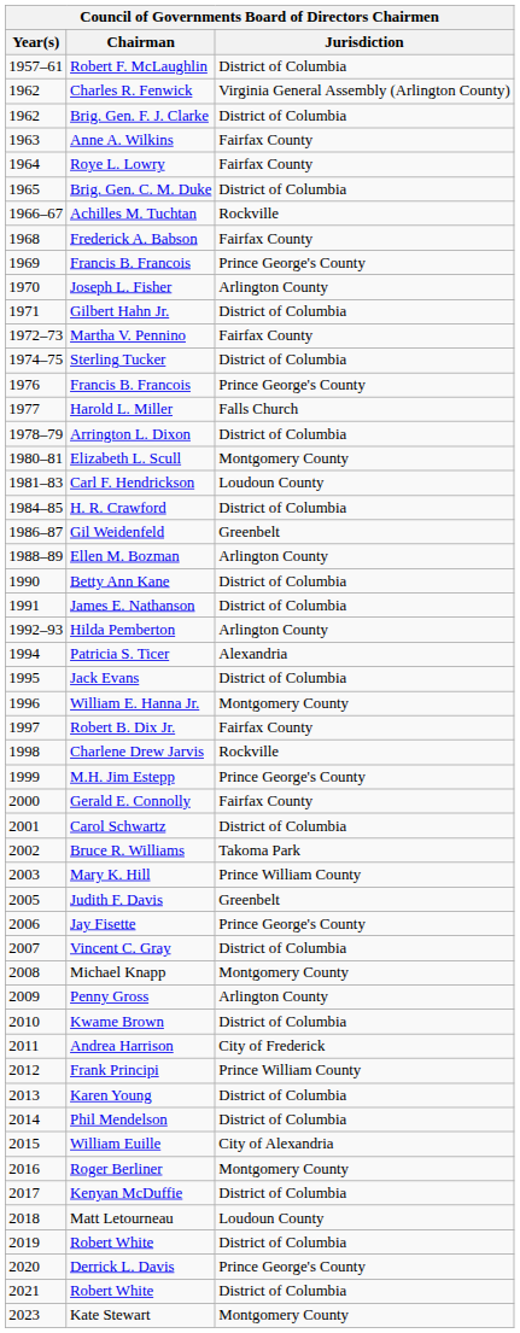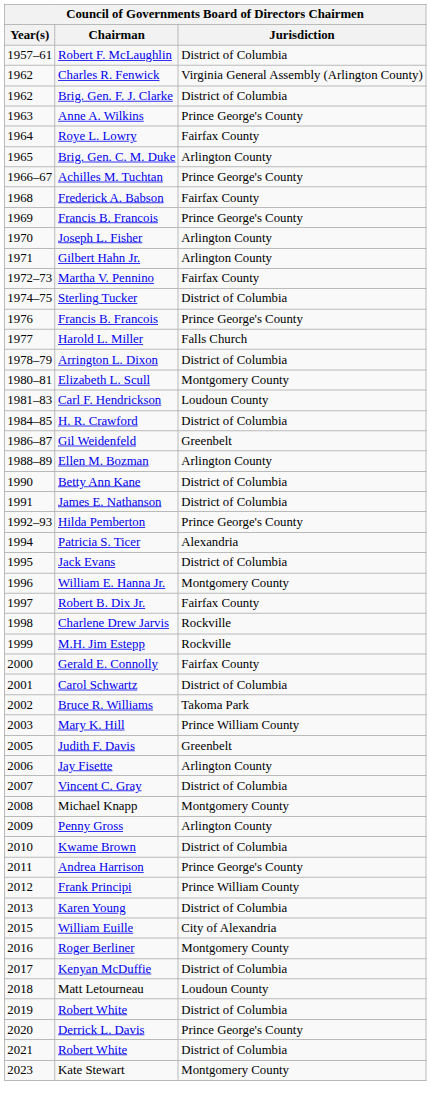 <table class="wikitable">
 <tr>
 <th colspan="3">Council of Governments Board of Directors Chairmen</th>
 </tr>
 <tr>
 <th>Year(s)</th>
 <th>Chairman</th>
 <th>Jurisdiction</th>
 </tr>
 <tr>
 <td>1957–61</td>
 <td><a href='#'>Robert F. McLaughlin</a></td>
 <td>District of Columbia</td>
 </tr>
 <tr>
 <td>1962</td>
 <td><a href='#'>Charles R. Fenwick</a></td>
 <td>Virginia General Assembly (Arlington County)</td>
 </tr>
 <tr>
 <td>1962</td>
 <td><a href='#'>Brig. Gen. F. J. Clarke</a></td>
 <td>District of Columbia</td>
 </tr>
 <tr>
 <td>1963</td>
 <td><a href='#'>Anne A. Wilkins</a></td>
-<td>Fairfax County</td>
+<td>Prince George's County</td>
 </tr>
 <tr>
 <td>1964</td>
 <td><a href='#'>Roye L. Lowry</a></td>
 <td>Fairfax County</td>
 </tr>
 <tr>
 <td>1965</td>
 <td><a href='#'>Brig. Gen. C. M. Duke</a></td>
-<td>District of Columbia</td>
+<td>Arlington County</td>
 </tr>
 <tr>
 <td>1966–67</td>
 <td><a href='#'>Achilles M. Tuchtan</a></td>
-<td>Rockville</td>
+<td>Prince George's County</td>
 </tr>
 <tr>
 <td>1968</td>
 <td><a href='#'>Frederick A. Babson</a></td>
 <td>Fairfax County</td>
 </tr>
 <tr>
 <td>1969</td>
 <td><a href='#'>Francis B. Francois</a></td>
 <td>Prince George's County</td>
 </tr>
 <tr>
 <td>1970</td>
 <td><a href='#'>Joseph L. Fisher</a></td>
 <td>Arlington County</td>
 </tr>
 <tr>
 <td>1971</td>
 <td><a href='#'>Gilbert Hahn Jr.</a></td>
-<td>District of Columbia</td>
+<td>Arlington County</td>
 </tr>
 <tr>
 <td>1972–73</td>
 <td><a href='#'>Martha V. Pennino</a></td>
 <td>Fairfax County</td>
 </tr>
 <tr>
 <td>1974–75</td>
 <td><a href='#'>Sterling Tucker</a></td>
 <td>District of Columbia</td>
 </tr>
 <tr>
 <td>1976</td>
 <td><a href='#'>Francis B. Francois</a></td>
 <td>Prince George's County</td>
 </tr>
 <tr>
 <td>1977</td>
 <td><a href='#'>Harold L. Miller</a></td>
 <td>Falls Church</td>
 </tr>
 <tr>
 <td>1978–79</td>
 <td><a href='#'>Arrington L. Dixon</a></td>
 <td>District of Columbia</td>
 </tr>
 <tr>
 <td>1980–81</td>
 <td><a href='#'>Elizabeth L. Scull</a></td>
 <td>Montgomery County</td>
 </tr>
 <tr>
 <td>1981–83</td>
 <td><a href='#'>Carl F. Hendrickson</a></td>
 <td>Loudoun County</td>
 </tr>
 <tr>
 <td>1984–85</td>
 <td><a href='#'>H. R. Crawford</a></td>
 <td>District of Columbia</td>
 </tr>
 <tr>
 <td>1986–87</td>
 <td><a href='#'>Gil Weidenfeld</a></td>
 <td>Greenbelt</td>
 </tr>
 <tr>
 <td>1988–89</td>
 <td><a href='#'>Ellen M. Bozman</a></td>
 <td>Arlington County</td>
 </tr>
 <tr>
 <td>1990</td>
 <td><a href='#'>Betty Ann Kane</a></td>
 <td>District of Columbia</td>
 </tr>
 <tr>
 <td>1991</td>
 <td><a href='#'>James E. Nathanson</a></td>
 <td>District of Columbia</td>
 </tr>
 <tr>
 <td>1992–93</td>
 <td><a href='#'>Hilda Pemberton</a></td>
-<td>Arlington County</td>
+<td>Prince George's County</td>
 </tr>
 <tr>
 <td>1994</td>
 <td><a href='#'>Patricia S. Ticer</a></td>
 <td>Alexandria</td>
 </tr>
 <tr>
 <td>1995</td>
 <td><a href='#'>Jack Evans</a></td>
 <td>District of Columbia</td>
 </tr>
 <tr>
 <td>1996</td>
 <td><a href='#'>William E. Hanna Jr.</a></td>
 <td>Montgomery County</td>
 </tr>
 <tr>
 <td>1997</td>
 <td><a href='#'>Robert B. Dix Jr.</a></td>
 <td>Fairfax County</td>
 </tr>
 <tr>
 <td>1998</td>
 <td><a href='#'>Charlene Drew Jarvis</a></td>
 <td>Rockville</td>
 </tr>
 <tr>
 <td>1999</td>
 <td><a href='#'>M.H. Jim Estepp</a></td>
-<td>Prince George's County</td>
+<td>Rockville</td>
 </tr>
 <tr>
 <td>2000</td>
 <td><a href='#'>Gerald E. Connolly</a></td>
 <td>Fairfax County</td>
 </tr>
 <tr>
 <td>2001</td>
 <td><a href='#'>Carol Schwartz</a></td>
 <td>District of Columbia</td>
 </tr>
 <tr>
 <td>2002</td>
 <td><a href='#'>Bruce R. Williams</a></td>
 <td>Takoma Park</td>
 </tr>
 <tr>
 <td>2003</td>
 <td><a href='#'>Mary K. Hill</a></td>
 <td>Prince William County</td>
 </tr>
 <tr>
 <td>2005</td>
 <td><a href='#'>Judith F. Davis</a></td>
 <td>Greenbelt</td>
 </tr>
 <tr>
 <td>2006</td>
 <td><a href='#'>Jay Fisette</a></td>
-<td>Prince George's County</td>
+<td>Arlington County</td>
 </tr>
 <tr>
 <td>2007</td>
 <td><a href='#'>Vincent C. Gray</a></td>
 <td>District of Columbia</td>
 </tr>
 <tr>
 <td>2008</td>
 <td>Michael Knapp</td>
 <td>Montgomery County</td>
 </tr>
 <tr>
 <td>2009</td>
 <td><a href='#'>Penny Gross</a></td>
 <td>Arlington County</td>
 </tr>
 <tr>
 <td>2010</td>
 <td><a href='#'>Kwame Brown</a></td>
 <td>District of Columbia</td>
 </tr>
 <tr>
 <td>2011</td>
 <td><a href='#'>Andrea Harrison</a></td>
-<td>City of Frederick</td>
+<td>Prince George's County</td>
 </tr>
 <tr>
 <td>2012</td>
 <td><a href='#'>Frank Principi</a></td>
 <td>Prince William County</td>
 </tr>
 <tr>
 <td>2013</td>
 <td><a href='#'>Karen Young</a></td>
-<td>District of Columbia</td>
-</tr>
-<tr>
-<td>2014</td>
-<td><a href='#'>Phil Mendelson</a></td>
 <td>District of Columbia</td>
 </tr>
 <tr>
 <td>2015</td>
 <td><a href='#'>William Euille</a></td>
 <td>City of Alexandria</td>
 </tr>
 <tr>
 <td>2016</td>
 <td><a href='#'>Roger Berliner</a></td>
 <td>Montgomery County</td>
 </tr>
 <tr>
 <td>2017</td>
 <td><a href='#'>Kenyan McDuffie</a></td>
 <td>District of Columbia</td>
 </tr>
 <tr>
 <td>2018</td>
 <td>Matt Letourneau</td>
 <td>Loudoun County</td>
 </tr>
 <tr>
 <td>2019</td>
 <td><a href='#'>Robert White</a></td>
 <td>District of Columbia</td>
 </tr>
 <tr>
 <td>2020</td>
 <td><a href='#'>Derrick L. Davis</a></td>
 <td>Prince George's County</td>
 </tr>
 <tr>
 <td>2021</td>
 <td><a href='#'>Robert White</a></td>
 <td>District of Columbia</td>
 </tr>
 <tr>
 <td>2023</td>
 <td>Kate Stewart</td>
 <td>Montgomery County</td>
 </tr>
 </table>
